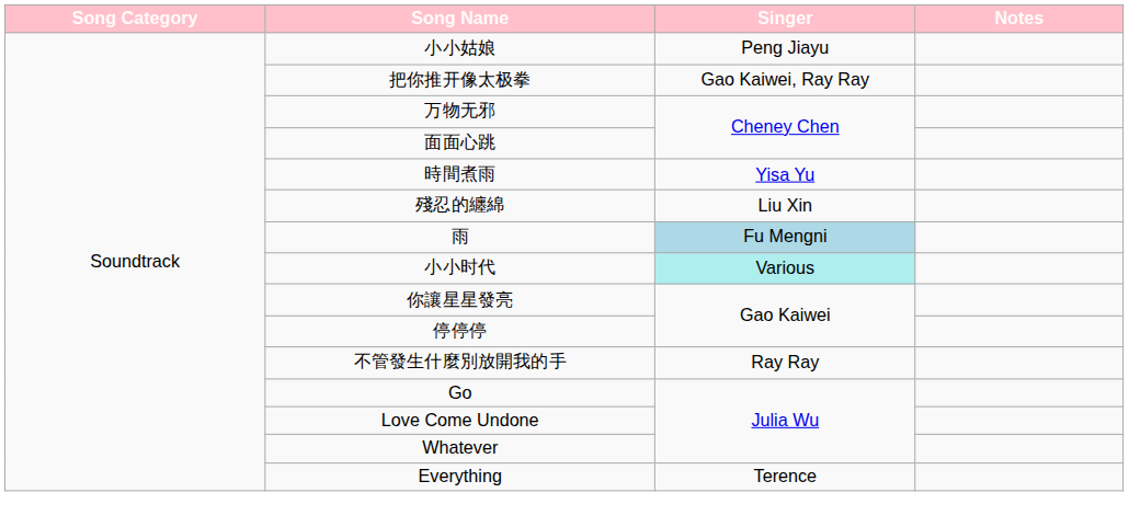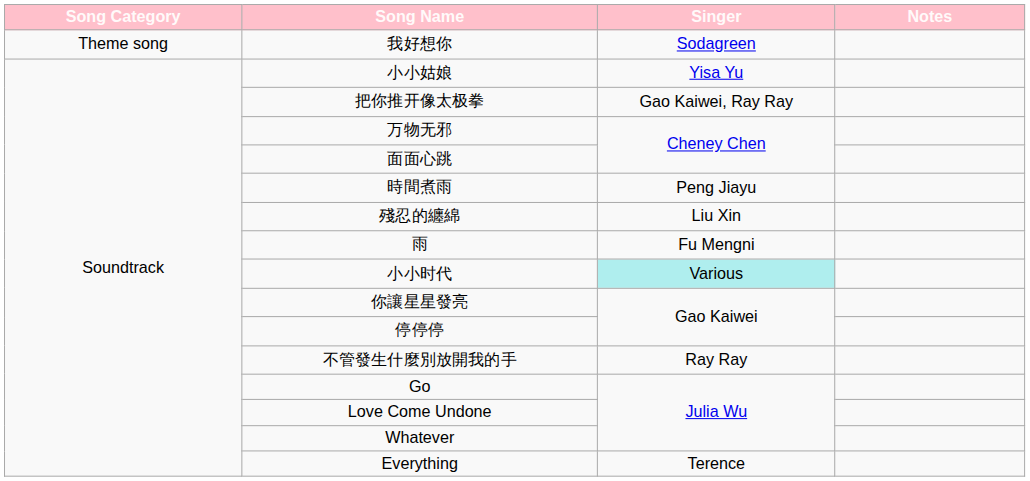 <table class="wikitable" style="text-align:center;width:80%">
 <tr style="width:100%; background:pink; color:snow">
 <td style="width:10%"><strong>Song Category</strong></td>
 <td style="width:15%"><strong>Song Name</strong></td>
 <td style="width:10%"><strong>Singer</strong></td>
 <td style="width:8%"><strong>Notes</strong></td>
 </tr>
 <tr>
+<td>Theme song</td>
+<td>我好想你</td>
+<td><a href='#'>Sodagreen</a></td>
+<td></td>
+</tr>
+<tr>
 <td rowspan=15>Soundtrack</td>
 <td>小小姑娘</td>
-<td>Peng Jiayu</td>
+<td><a href='#'>Yisa Yu</a></td>
 <td></td>
 </tr>
 <tr>
 <td>把你推开像太极拳</td>
 <td>Gao Kaiwei, Ray Ray</td>
 <td></td>
 </tr>
 <tr>
 <td>万物无邪</td>
 <td rowspan=2><a href='#'>Cheney Chen</a></td>
 <td></td>
 </tr>
 <tr>
 <td>面面心跳</td>
 <td></td>
 </tr>
 <tr>
 <td>時間煮雨</td>
-<td><a href='#'>Yisa Yu</a></td>
+<td>Peng Jiayu</td>
 <td></td>
 </tr>
 <tr>
 <td>殘忍的纏綿</td>
 <td>Liu Xin</td>
 <td></td>
 </tr>
 <tr>
 <td>雨</td>
-<td style="background: lightblue;">Fu Mengni</td>
+<td>Fu Mengni</td>
 <td></td>
 </tr>
 <tr>
 <td>小小时代</td>
 <td style="background: paleturquoise;">Various</td>
 <td></td>
 </tr>
 <tr>
 <td>你讓星星發亮</td>
 <td rowspan=2>Gao Kaiwei</td>
 <td></td>
 </tr>
 <tr>
 <td>停停停</td>
 <td></td>
 </tr>
 <tr>
 <td>不管發生什麼別放開我的手</td>
 <td>Ray Ray</td>
 <td></td>
 </tr>
 <tr>
 <td>Go</td>
 <td rowspan=3><a href='#'>Julia Wu</a></td>
 <td></td>
 </tr>
 <tr>
 <td>Love Come Undone</td>
 <td></td>
 </tr>
 <tr>
 <td>Whatever</td>
 <td></td>
 </tr>
 <tr>
 <td>Everything</td>
 <td rowspan=1>Terence</td>
 <td></td>
 </tr>
 </table>
